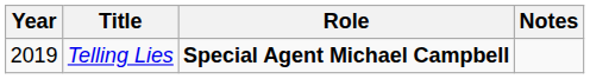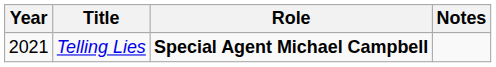 <table class="wikitable sortable">
 <tr>
 <th>Year</th>
 <th>Title</th>
 <th>Role</th>
 <th class="unsortable">Notes</th>
 </tr>
 <tr>
-<td>2019</td>
+<td>2021</td>
 <td data-sort-value="Incredible Hulk, The"><em><a href='#'>Telling Lies</a></em></td>
 <td><strong>Special Agent Michael Campbell</strong></td>
 <td></td>
 </tr>
 </table>
